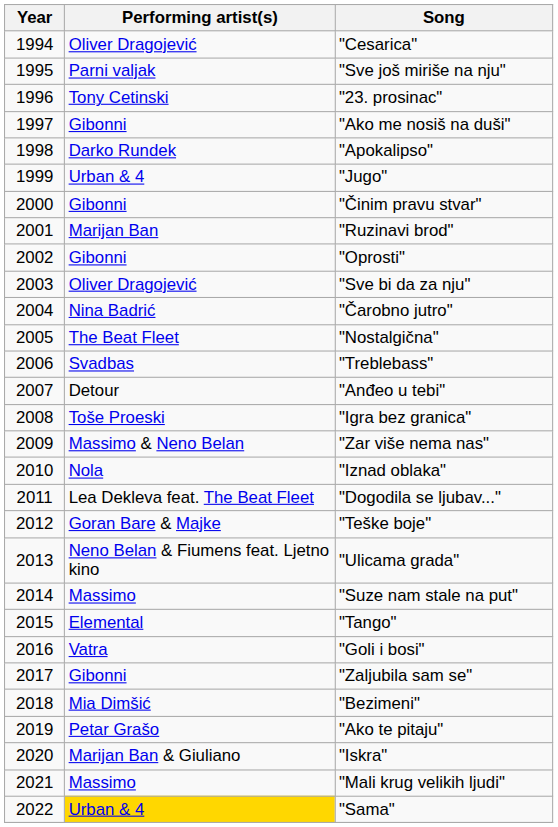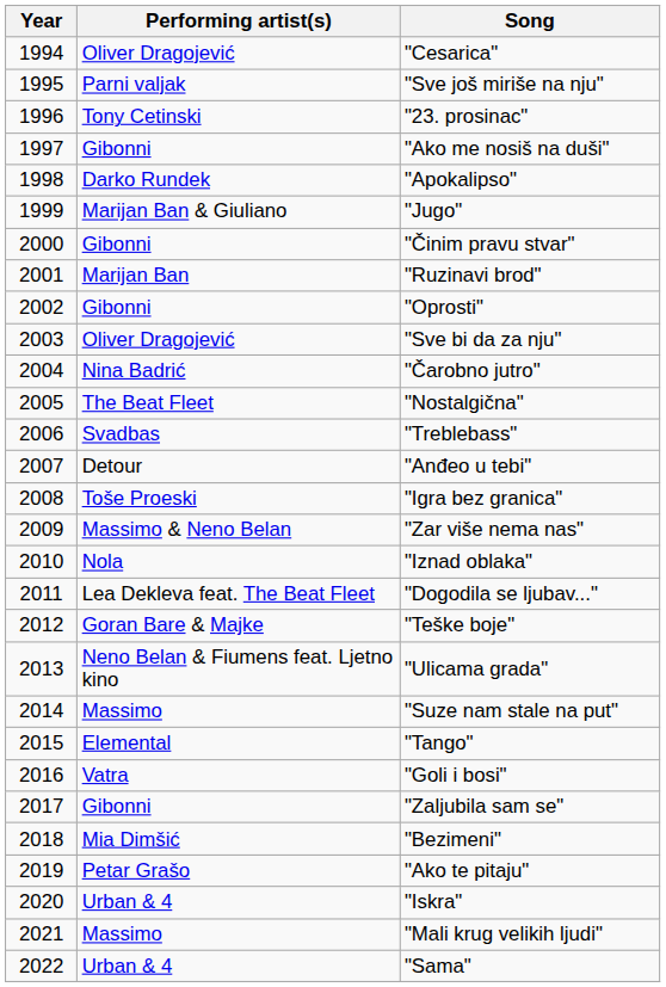 <table class="wikitable sortable">
 <tr>
 <th width="50">Year</th>
 <th width="250">Performing artist(s)</th>
 <th width="200">Song</th>
 </tr>
 <tr>
 <td style="text-align:center;">1994</td>
 <td><a href='#'>Oliver Dragojević</a></td>
 <td>"Cesarica"</td>
 </tr>
 <tr>
 <td style="text-align:center;">1995</td>
 <td><a href='#'>Parni valjak</a></td>
 <td>"Sve još miriše na nju"</td>
 </tr>
 <tr>
 <td style="text-align:center;">1996</td>
 <td><a href='#'>Tony Cetinski</a></td>
 <td>"23. prosinac"</td>
 </tr>
 <tr>
 <td style="text-align:center;">1997</td>
 <td><a href='#'>Gibonni</a></td>
 <td>"Ako me nosiš na duši"</td>
 </tr>
 <tr>
 <td style="text-align:center;">1998</td>
 <td><a href='#'>Darko Rundek</a></td>
 <td>"Apokalipso"</td>
 </tr>
 <tr>
 <td style="text-align:center;">1999</td>
-<td><a href='#'>Urban & 4</a></td>
+<td><a href='#'>Marijan Ban</a> & Giuliano</td>
 <td>"Jugo"</td>
 </tr>
 <tr>
 <td style="text-align:center;">2000</td>
 <td><a href='#'>Gibonni</a></td>
 <td>"Činim pravu stvar"</td>
 </tr>
 <tr>
 <td style="text-align:center;">2001</td>
 <td><a href='#'>Marijan Ban</a></td>
 <td>"Ruzinavi brod"</td>
 </tr>
 <tr>
 <td style="text-align:center;">2002</td>
 <td><a href='#'>Gibonni</a></td>
 <td>"Oprosti"</td>
 </tr>
 <tr>
 <td style="text-align:center;">2003</td>
 <td><a href='#'>Oliver Dragojević</a></td>
 <td>"Sve bi da za nju"</td>
 </tr>
 <tr>
 <td style="text-align:center;">2004</td>
 <td><a href='#'>Nina Badrić</a></td>
 <td>"Čarobno jutro"</td>
 </tr>
 <tr>
 <td style="text-align:center;">2005</td>
 <td><a href='#'>The Beat Fleet</a></td>
 <td>"Nostalgična"</td>
 </tr>
 <tr>
 <td style="text-align:center;">2006</td>
 <td><a href='#'>Svadbas</a></td>
 <td>"Treblebass"</td>
 </tr>
 <tr>
 <td style="text-align:center;">2007</td>
 <td>Detour</td>
 <td>"Anđeo u tebi"</td>
 </tr>
 <tr>
 <td style="text-align:center;">2008</td>
 <td><a href='#'>Toše Proeski</a></td>
 <td>"Igra bez granica"</td>
 </tr>
 <tr>
 <td style="text-align:center;">2009</td>
 <td><a href='#'>Massimo</a> & <a href='#'>Neno Belan</a></td>
 <td>"Zar više nema nas"</td>
 </tr>
 <tr>
 <td style="text-align:center;">2010</td>
 <td><a href='#'>Nola</a></td>
 <td>"Iznad oblaka"</td>
 </tr>
 <tr>
 <td style="text-align:center;">2011</td>
 <td>Lea Dekleva feat. <a href='#'>The Beat Fleet</a></td>
 <td>"Dogodila se ljubav..."</td>
 </tr>
 <tr>
 <td style="text-align:center;">2012</td>
 <td><a href='#'>Goran Bare</a> & <a href='#'>Majke</a></td>
 <td>"Teške boje"</td>
 </tr>
 <tr>
 <td style="text-align:center;">2013</td>
 <td><a href='#'>Neno Belan</a> & Fiumens feat. Ljetno kino</td>
 <td>"Ulicama grada"</td>
 </tr>
 <tr>
 <td style="text-align:center;">2014</td>
 <td><a href='#'>Massimo</a></td>
 <td>"Suze nam stale na put"</td>
 </tr>
 <tr>
 <td style="text-align:center;">2015</td>
 <td><a href='#'>Elemental</a></td>
 <td>"Tango"</td>
 </tr>
 <tr>
 <td style="text-align:center;">2016</td>
 <td><a href='#'>Vatra</a></td>
 <td>"Goli i bosi"</td>
 </tr>
 <tr>
 <td style="text-align:center;">2017</td>
 <td><a href='#'>Gibonni</a></td>
 <td>"Zaljubila sam se"</td>
 </tr>
 <tr>
 <td style="text-align:center;">2018</td>
 <td><a href='#'>Mia Dimšić</a></td>
 <td>"Bezimeni"</td>
 </tr>
 <tr>
 <td style="text-align:center;">2019</td>
 <td><a href='#'>Petar Grašo</a></td>
 <td>"Ako te pitaju"</td>
 </tr>
 <tr>
 <td style="text-align:center;">2020</td>
-<td><a href='#'>Marijan Ban</a> & Giuliano</td>
+<td><a href='#'>Urban & 4</a></td>
 <td>"Iskra"</td>
 </tr>
 <tr>
 <td style="text-align:center;">2021</td>
 <td><a href='#'>Massimo</a></td>
 <td>"Mali krug velikih ljudi"</td>
 </tr>
 <tr>
 <td style="text-align:center;">2022</td>
-<td style="background: gold;"><a href='#'>Urban & 4</a></td>
+<td><a href='#'>Urban & 4</a></td>
 <td>"Sama"</td>
 </tr>
 <tr>
 </tr>
 </table>
